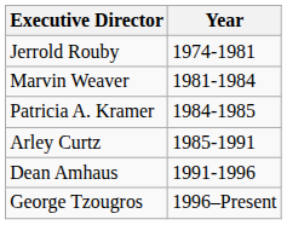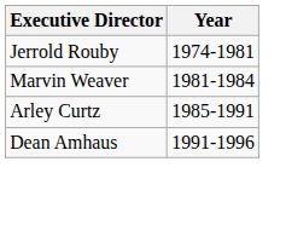 <table class="wikitable">
 <tr>
 <th>Executive Director</th>
 <th>Year</th>
 </tr>
 <tr>
 <td>Jerrold Rouby</td>
 <td>1974-1981</td>
 </tr>
 <tr>
 <td>Marvin Weaver</td>
 <td>1981-1984</td>
 </tr>
 <tr>
-<td>Patricia A. Kramer</td>
-<td>1984-1985</td>
-</tr>
-<tr>
 <td>Arley Curtz</td>
 <td>1985-1991</td>
 </tr>
 <tr>
 <td>Dean Amhaus</td>
 <td>1991-1996</td>
 </tr>
-<tr>
-<td>George Tzougros</td>
-<td>1996–Present</td>
-</tr>
 </table>
